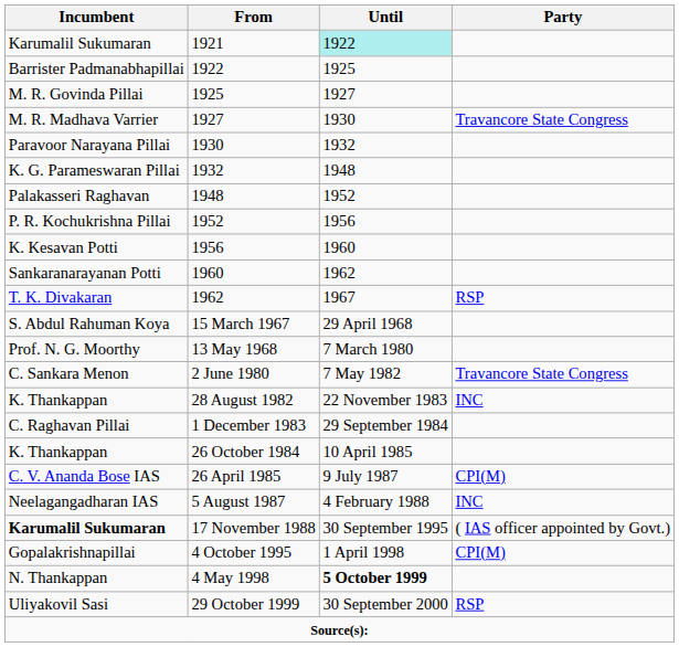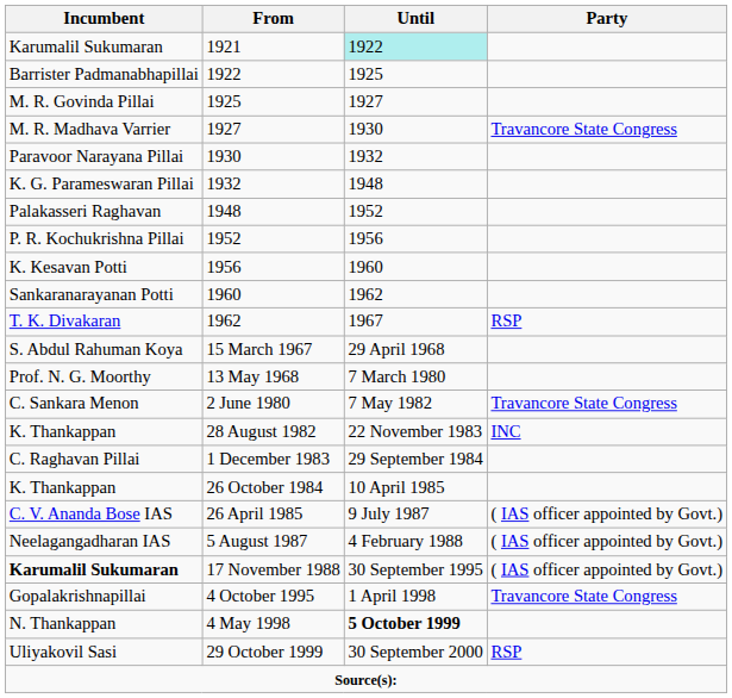 <table class="wikitable">
 <tr>
 <th>Incumbent</th>
 <th>From</th>
 <th>Until</th>
 <th>Party</th>
 </tr>
 <tr>
 <td>Karumalil Sukumaran</td>
 <td>1921</td>
 <td style="background: paleturquoise;">1922</td>
 <td></td>
 </tr>
 <tr>
 <td>Barrister Padmanabhapillai</td>
 <td>1922</td>
 <td>1925</td>
 <td></td>
 </tr>
 <tr>
 <td>M. R. Govinda Pillai</td>
 <td>1925</td>
 <td>1927</td>
 <td></td>
 </tr>
 <tr>
 <td>M. R. Madhava Varrier</td>
 <td>1927</td>
 <td>1930</td>
 <td><a href='#'>Travancore State Congress</a></td>
 </tr>
 <tr>
 <td>Paravoor Narayana Pillai</td>
 <td>1930</td>
 <td>1932</td>
 <td></td>
 </tr>
 <tr>
 <td>K. G. Parameswaran Pillai</td>
 <td>1932</td>
 <td>1948</td>
 <td></td>
 </tr>
 <tr>
 <td>Palakasseri Raghavan</td>
 <td>1948</td>
 <td>1952</td>
 <td></td>
 </tr>
 <tr>
 <td>P. R. Kochukrishna Pillai</td>
 <td>1952</td>
 <td>1956</td>
 <td></td>
 </tr>
 <tr>
 <td>K. Kesavan Potti</td>
 <td>1956</td>
 <td>1960</td>
 <td></td>
 </tr>
 <tr>
 <td>Sankaranarayanan Potti</td>
 <td>1960</td>
 <td>1962</td>
 <td></td>
 </tr>
 <tr>
 <td><a href='#'>T. K. Divakaran</a></td>
 <td>1962</td>
 <td>1967</td>
 <td><a href='#'>RSP</a></td>
 </tr>
 <tr>
 <td>S. Abdul Rahuman Koya</td>
 <td>15 March 1967</td>
 <td>29 April 1968</td>
 <td></td>
 </tr>
 <tr>
 <td>Prof. N. G. Moorthy</td>
 <td>13 May 1968</td>
 <td>7 March 1980</td>
 <td></td>
 </tr>
 <tr>
 <td>C. Sankara Menon</td>
 <td>2 June 1980</td>
 <td>7 May 1982</td>
 <td><a href='#'>Travancore State Congress</a></td>
 </tr>
 <tr>
 <td>K. Thankappan</td>
 <td>28 August 1982</td>
 <td>22 November 1983</td>
 <td><a href='#'>INC</a></td>
 </tr>
 <tr>
 <td>C. Raghavan Pillai</td>
 <td>1 December 1983</td>
 <td>29 September 1984</td>
 <td></td>
 </tr>
 <tr>
 <td>K. Thankappan</td>
 <td>26 October 1984</td>
 <td>10 April 1985</td>
 <td></td>
 </tr>
 <tr>
 <td><a href='#'>C. V. Ananda Bose</a> IAS</td>
 <td>26 April 1985</td>
 <td>9 July 1987</td>
-<td><a href='#'>CPI(M)</a></td>
+<td>( <a href='#'>IAS</a> officer appointed by Govt.)</td>
 </tr>
 <tr>
 <td>Neelagangadharan IAS</td>
 <td>5 August 1987</td>
 <td>4 February 1988</td>
-<td><a href='#'>INC</a></td>
+<td>( <a href='#'>IAS</a> officer appointed by Govt.)</td>
 </tr>
 <tr>
 <td><strong>Karumalil Sukumaran</strong></td>
 <td>17 November 1988</td>
 <td>30 September 1995</td>
 <td>( <a href='#'>IAS</a> officer appointed by Govt.)</td>
 </tr>
 <tr>
 <td>Gopalakrishnapillai</td>
 <td>4 October 1995</td>
 <td>1 April 1998</td>
-<td><a href='#'>CPI(M)</a></td>
+<td><a href='#'>Travancore State Congress</a></td>
 </tr>
 <tr>
 <td>N. Thankappan</td>
 <td>4 May 1998</td>
 <td><strong>5 October 1999</strong></td>
 <td></td>
 </tr>
 <tr>
 <td>Uliyakovil Sasi</td>
 <td>29 October 1999</td>
 <td>30 September 2000</td>
 <td><a href='#'>RSP</a></td>
 </tr>
 <tr>
 <td colspan="5" style="text-align: center;"><small><strong>Source(s):</strong></small></td>
 </tr>
 </table>
